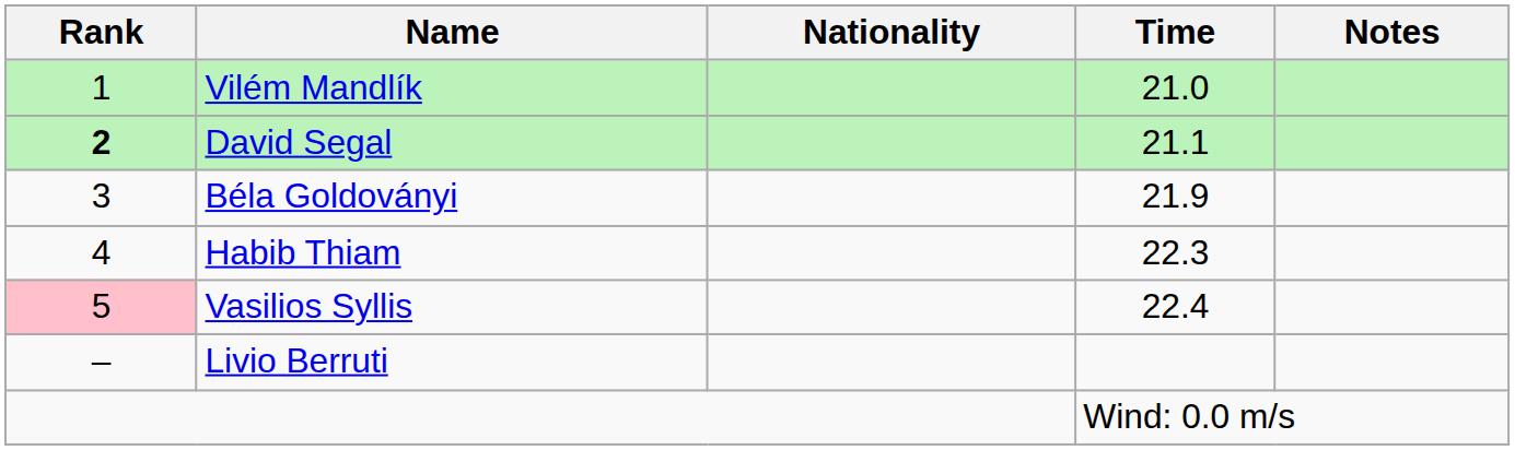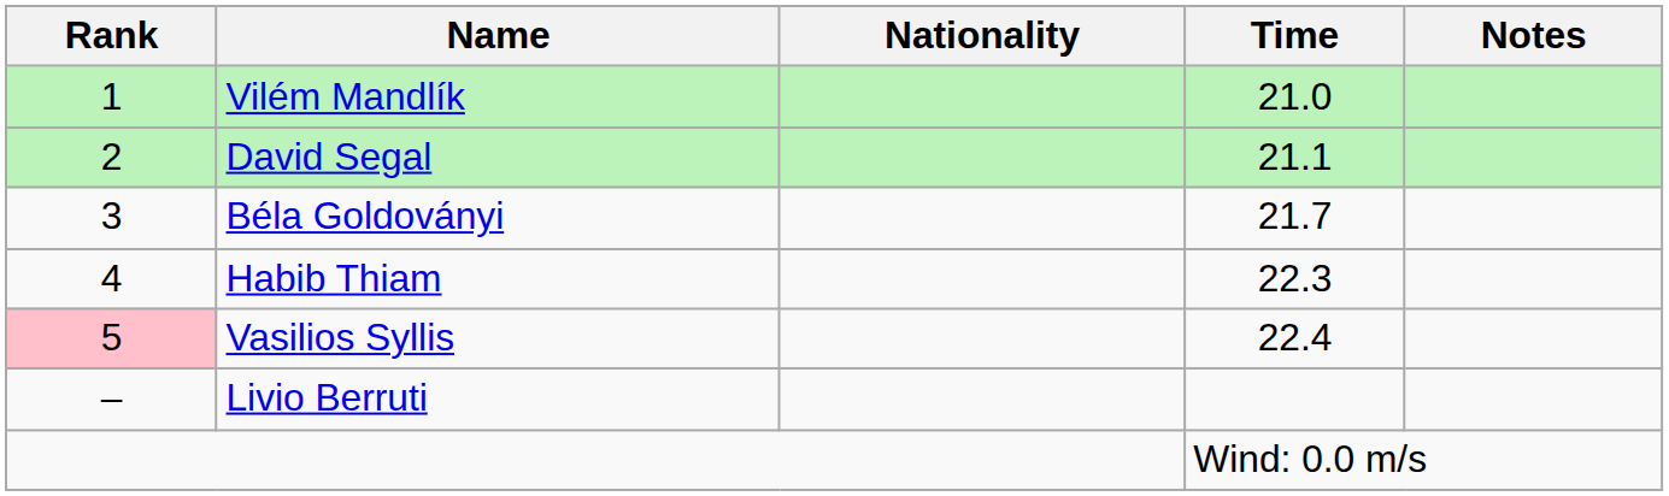 <table class="wikitable sortable" style="text-align:center;width: 55%">
 <tr>
 <th>Rank</th>
 <th>Name</th>
 <th>Nationality</th>
 <th>Time</th>
 <th>Notes</th>
 </tr>
 <tr bgcolor=bbf3bb>
 <td>1</td>
 <td align=left><a href='#'>Vilém Mandlík</a></td>
 <td align=left></td>
 <td>21.0</td>
 <td></td>
 </tr>
 <tr bgcolor=bbf3bb>
-<td><strong>2</strong></td>
+<td>2</td>
 <td align=left><a href='#'>David Segal</a></td>
 <td align=left></td>
 <td>21.1</td>
 <td></td>
 </tr>
 <tr>
 <td>3</td>
 <td align=left><a href='#'>Béla Goldoványi</a></td>
 <td align=left></td>
-<td>21.9</td>
+<td>21.7</td>
 <td></td>
 </tr>
 <tr>
 <td>4</td>
 <td align=left><a href='#'>Habib Thiam</a></td>
 <td align=left></td>
 <td>22.3</td>
 <td></td>
 </tr>
 <tr>
 <td style="background: pink;">5</td>
 <td align=left><a href='#'>Vasilios Syllis</a></td>
 <td align=left></td>
 <td>22.4</td>
 <td></td>
 </tr>
 <tr>
 <td>–</td>
 <td align=left><a href='#'>Livio Berruti</a></td>
 <td align=left></td>
 <td></td>
 <td></td>
 </tr>
 <tr class="sortbottom">
 <td colspan="3"></td>
 <td colspan="2" style="text-align:left;">Wind: 0.0 m/s</td>
 </tr>
 </table>
